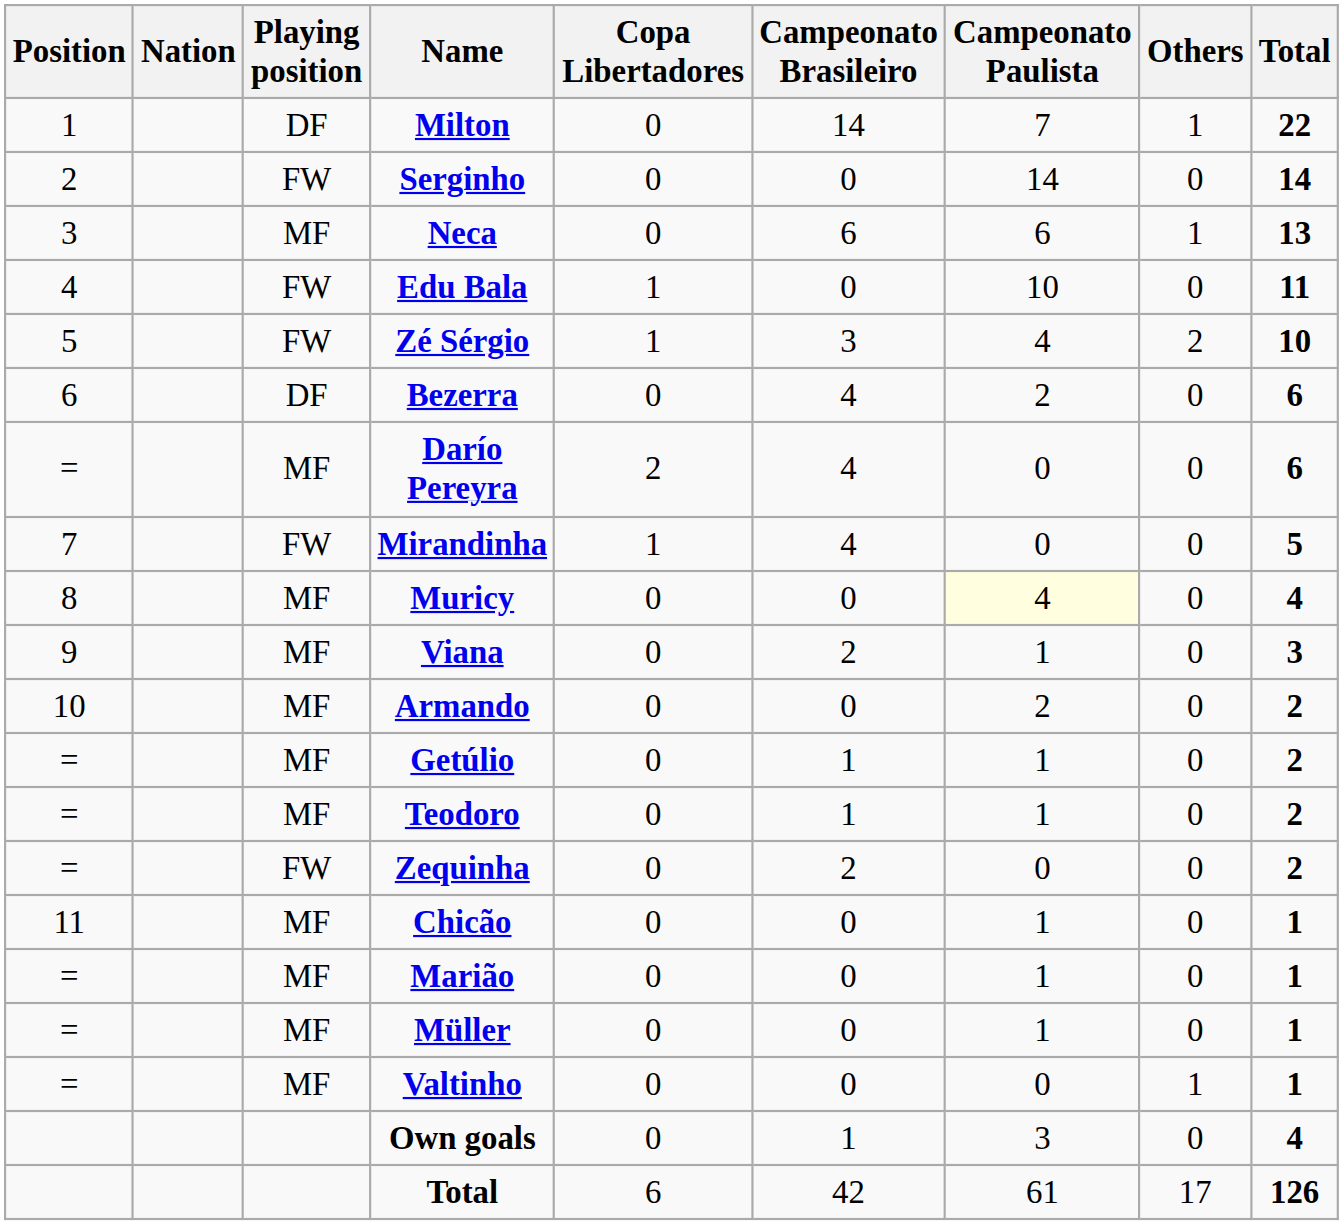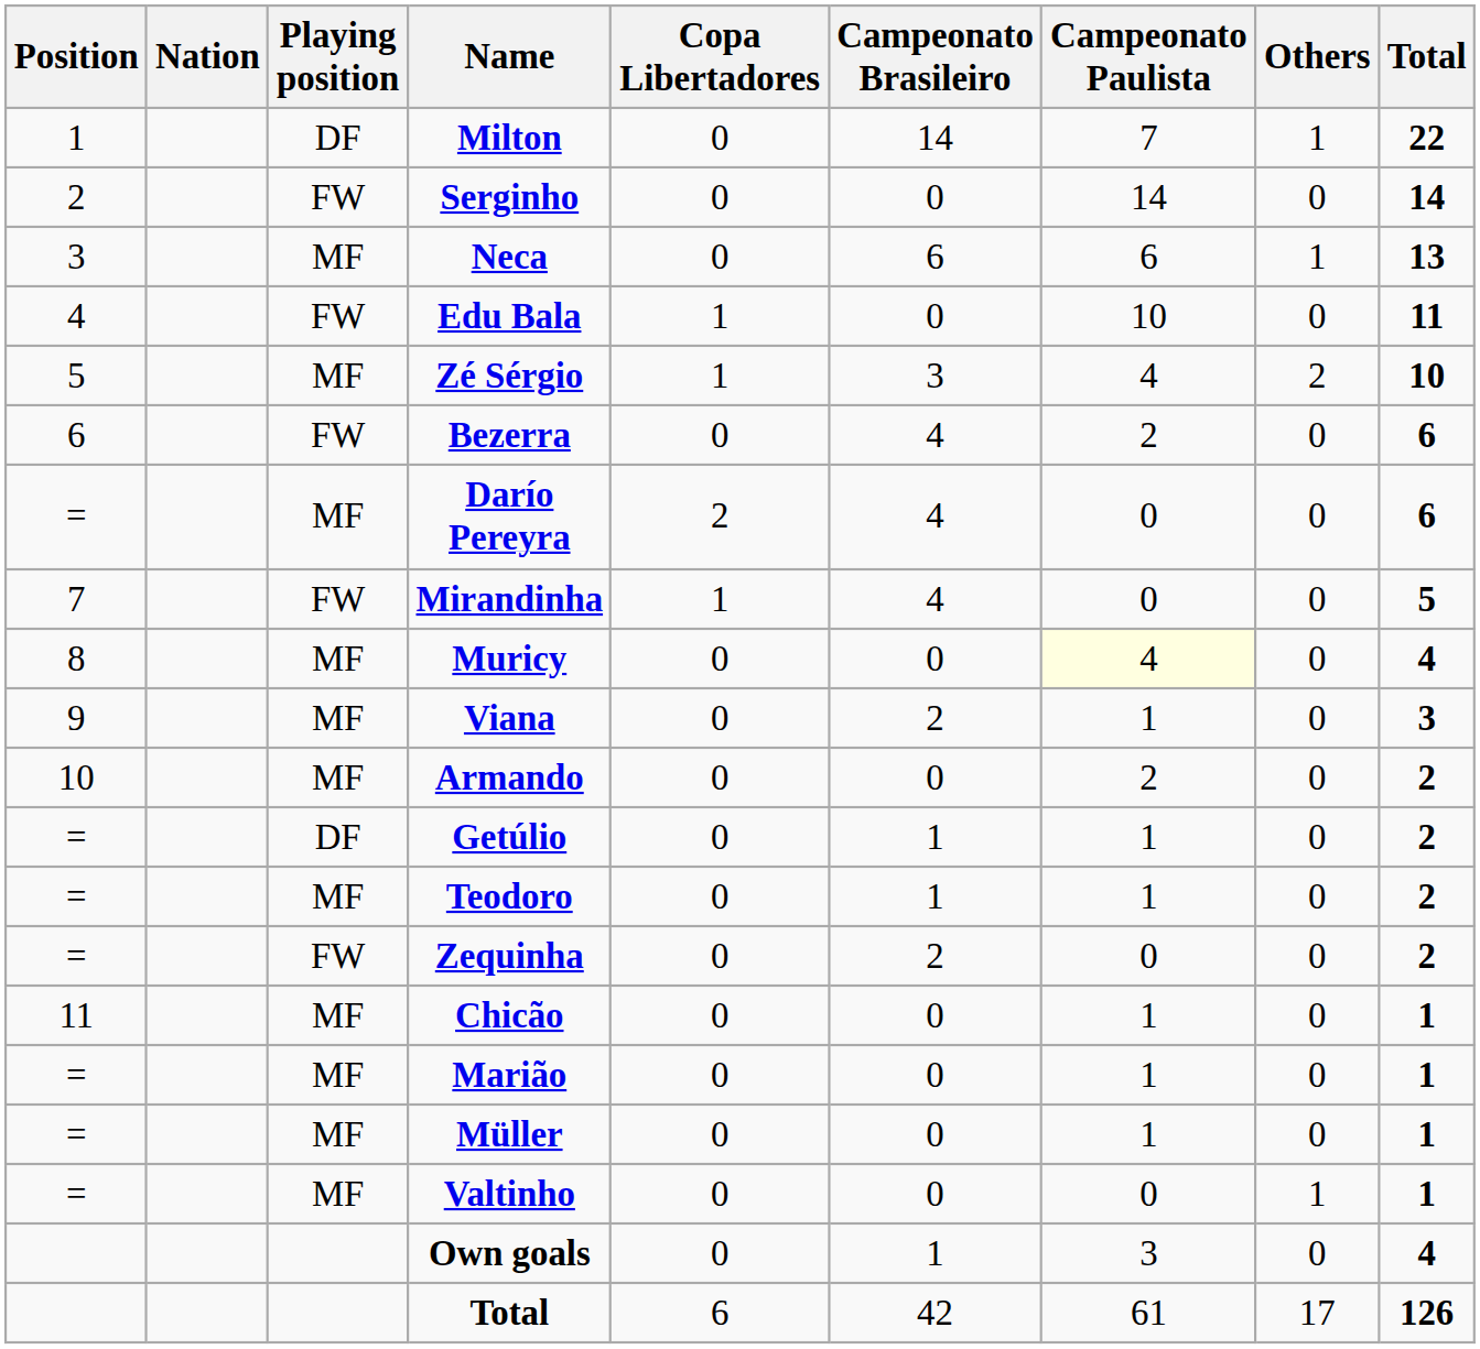 <table class="wikitable" style="font-size: 95%; text-align: center;">
 <tr>
 <th width=60>Position</th>
 <th width=60>Nation</th>
 <th width=60>Playing position</th>
 <th width=150>Name</th>
 <th width=80>Copa Libertadores</th>
 <th width=80>Campeonato Brasileiro</th>
 <th width=80>Campeonato Paulista</th>
 <th width=80>Others</th>
 <th width=80>Total</th>
 </tr>
 <tr>
 <td>1</td>
 <td></td>
 <td>DF</td>
 <td><strong><a href='#'>Milton</a></strong></td>
 <td>0</td>
 <td>14</td>
 <td>7</td>
 <td>1</td>
 <td><strong>22</strong></td>
 </tr>
 <tr>
 <td>2</td>
 <td></td>
 <td>FW</td>
 <td><strong><a href='#'>Serginho</a></strong></td>
 <td>0</td>
 <td>0</td>
 <td>14</td>
 <td>0</td>
 <td><strong>14</strong></td>
 </tr>
 <tr>
 <td>3</td>
 <td></td>
 <td>MF</td>
 <td><strong><a href='#'>Neca</a></strong></td>
 <td>0</td>
 <td>6</td>
 <td>6</td>
 <td>1</td>
 <td><strong>13</strong></td>
 </tr>
 <tr>
 <td>4</td>
 <td></td>
 <td>FW</td>
 <td><strong><a href='#'>Edu Bala</a></strong></td>
 <td>1</td>
 <td>0</td>
 <td>10</td>
 <td>0</td>
 <td><strong>11</strong></td>
 </tr>
 <tr>
 <td>5</td>
 <td></td>
-<td>FW</td>
+<td>MF</td>
 <td><strong><a href='#'>Zé Sérgio</a></strong></td>
 <td>1</td>
 <td>3</td>
 <td>4</td>
 <td>2</td>
 <td><strong>10</strong></td>
 </tr>
 <tr>
 <td>6</td>
 <td></td>
-<td>DF</td>
+<td>FW</td>
 <td><strong><a href='#'>Bezerra</a></strong></td>
 <td>0</td>
 <td>4</td>
 <td>2</td>
 <td>0</td>
 <td><strong>6</strong></td>
 </tr>
 <tr>
 <td>=</td>
 <td></td>
 <td>MF</td>
 <td><strong><a href='#'>Darío Pereyra</a></strong></td>
 <td>2</td>
 <td>4</td>
 <td>0</td>
 <td>0</td>
 <td><strong>6</strong></td>
 </tr>
 <tr>
 <td>7</td>
 <td></td>
 <td>FW</td>
 <td><strong><a href='#'>Mirandinha</a></strong></td>
 <td>1</td>
 <td>4</td>
 <td>0</td>
 <td>0</td>
 <td><strong>5</strong></td>
 </tr>
 <tr>
 <td>8</td>
 <td></td>
 <td>MF</td>
 <td><strong><a href='#'>Muricy</a></strong></td>
 <td>0</td>
 <td>0</td>
 <td style="background: lightyellow;">4</td>
 <td>0</td>
 <td><strong>4</strong></td>
 </tr>
 <tr>
 <td>9</td>
 <td></td>
 <td>MF</td>
 <td><strong><a href='#'>Viana</a></strong></td>
 <td>0</td>
 <td>2</td>
 <td>1</td>
 <td>0</td>
 <td><strong>3</strong></td>
 </tr>
 <tr>
 <td>10</td>
 <td></td>
 <td>MF</td>
 <td><strong><a href='#'>Armando</a></strong></td>
 <td>0</td>
 <td>0</td>
 <td>2</td>
 <td>0</td>
 <td><strong>2</strong></td>
 </tr>
 <tr>
 <td>=</td>
 <td></td>
-<td>MF</td>
+<td>DF</td>
 <td><strong><a href='#'>Getúlio</a></strong></td>
 <td>0</td>
 <td>1</td>
 <td>1</td>
 <td>0</td>
 <td><strong>2</strong></td>
 </tr>
 <tr>
 <td>=</td>
 <td></td>
 <td>MF</td>
 <td><strong><a href='#'>Teodoro</a></strong></td>
 <td>0</td>
 <td>1</td>
 <td>1</td>
 <td>0</td>
 <td><strong>2</strong></td>
 </tr>
 <tr>
 <td>=</td>
 <td></td>
 <td>FW</td>
 <td><strong><a href='#'>Zequinha</a></strong></td>
 <td>0</td>
 <td>2</td>
 <td>0</td>
 <td>0</td>
 <td><strong>2</strong></td>
 </tr>
 <tr>
 <td>11</td>
 <td></td>
 <td>MF</td>
 <td><strong><a href='#'>Chicão</a></strong></td>
 <td>0</td>
 <td>0</td>
 <td>1</td>
 <td>0</td>
 <td><strong>1</strong></td>
 </tr>
 <tr>
 <td>=</td>
 <td></td>
 <td>MF</td>
 <td><strong><a href='#'>Marião</a></strong></td>
 <td>0</td>
 <td>0</td>
 <td>1</td>
 <td>0</td>
 <td><strong>1</strong></td>
 </tr>
 <tr>
 <td>=</td>
 <td></td>
 <td>MF</td>
 <td><strong><a href='#'>Müller</a></strong></td>
 <td>0</td>
 <td>0</td>
 <td>1</td>
 <td>0</td>
 <td><strong>1</strong></td>
 </tr>
 <tr>
 <td>=</td>
 <td></td>
 <td>MF</td>
 <td><strong><a href='#'>Valtinho</a></strong></td>
 <td>0</td>
 <td>0</td>
 <td>0</td>
 <td>1</td>
 <td><strong>1</strong></td>
 </tr>
 <tr>
 <td></td>
 <td></td>
 <td></td>
 <td><strong>Own goals</strong></td>
 <td>0</td>
 <td>1</td>
 <td>3</td>
 <td>0</td>
 <td><strong>4</strong></td>
 </tr>
 <tr>
 <td></td>
 <td></td>
 <td></td>
 <td><strong>Total</strong></td>
 <td>6</td>
 <td>42</td>
 <td>61</td>
 <td>17</td>
 <td><strong>126</strong></td>
 </tr>
 </table>
